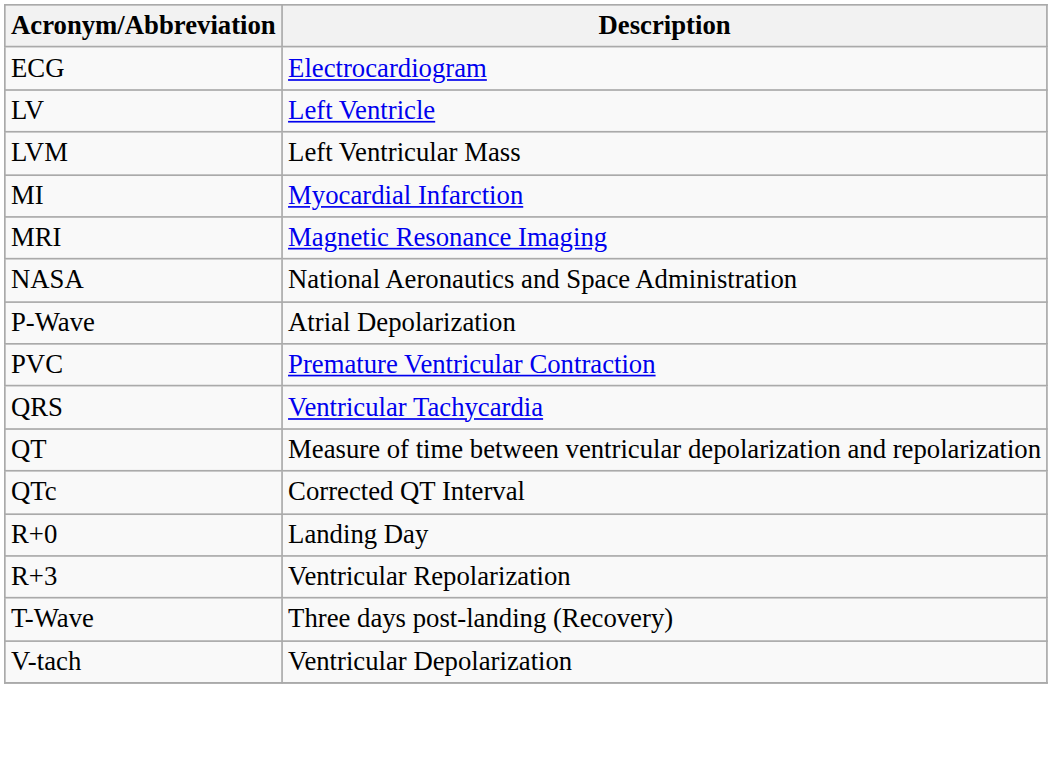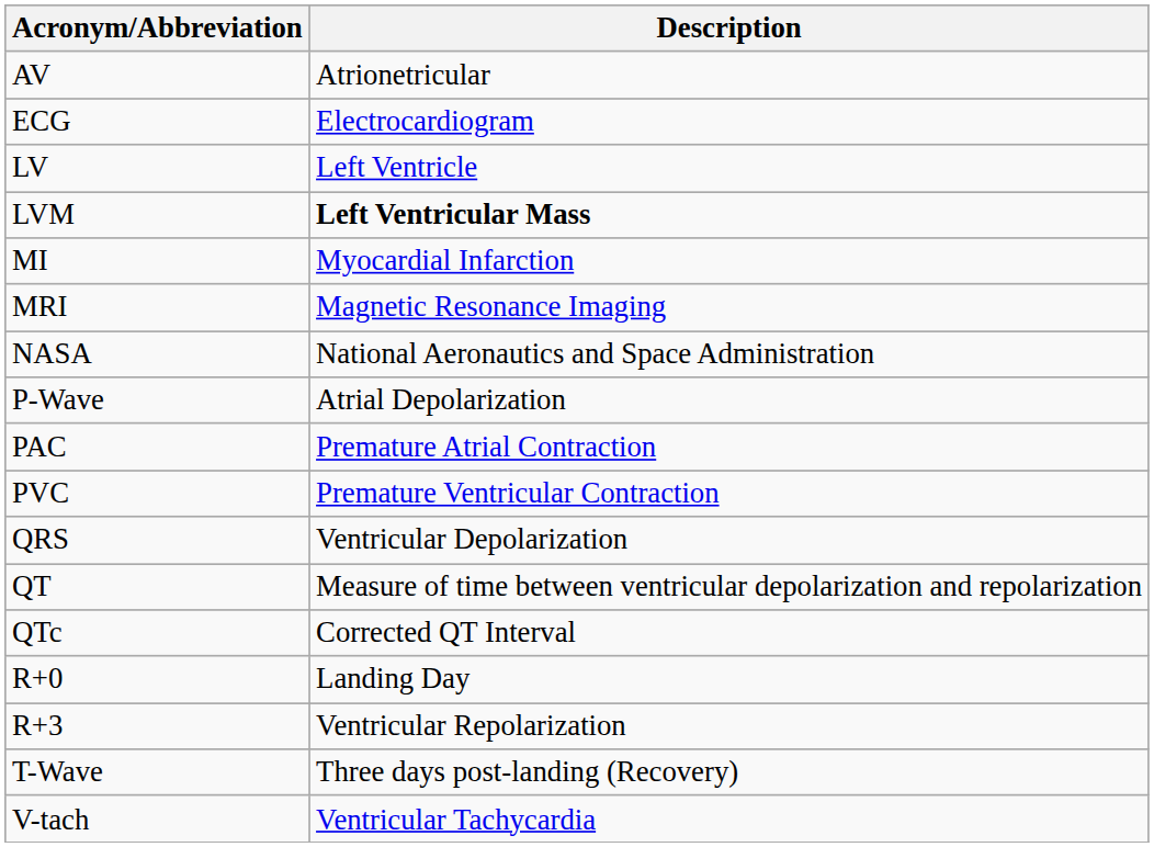 <table class="wikitable" border="1">
 <tr>
 <th>Acronym/Abbreviation</th>
 <th>Description</th>
+</tr>
+<tr>
+<td>AV</td>
+<td>Atrionetricular</td>
 </tr>
 <tr>
 <td>ECG</td>
 <td><a href='#'>Electrocardiogram</a></td>
 </tr>
 <tr>
 <td>LV</td>
 <td><a href='#'>Left Ventricle</a></td>
 </tr>
 <tr>
 <td>LVM</td>
-<td>Left Ventricular Mass</td>
+<td><strong>Left Ventricular Mass</strong></td>
 </tr>
 <tr>
 <td>MI</td>
 <td><a href='#'>Myocardial Infarction</a></td>
 </tr>
 <tr>
 <td>MRI</td>
 <td><a href='#'>Magnetic Resonance Imaging</a></td>
 </tr>
 <tr>
 <td>NASA</td>
 <td>National Aeronautics and Space Administration</td>
 </tr>
 <tr>
 <td>P-Wave</td>
 <td>Atrial Depolarization</td>
 </tr>
 <tr>
+<td>PAC</td>
+<td><a href='#'>Premature Atrial Contraction</a></td>
+</tr>
+<tr>
 <td>PVC</td>
 <td><a href='#'>Premature Ventricular Contraction</a></td>
 </tr>
 <tr>
 <td>QRS</td>
-<td><a href='#'>Ventricular Tachycardia</a></td>
+<td>Ventricular Depolarization</td>
 </tr>
 <tr>
 <td>QT</td>
 <td>Measure of time between ventricular depolarization and repolarization</td>
 </tr>
 <tr>
 <td>QTc</td>
 <td>Corrected QT Interval</td>
 </tr>
 <tr>
 <td>R+0</td>
 <td>Landing Day</td>
 </tr>
 <tr>
 <td>R+3</td>
 <td>Ventricular Repolarization</td>
 </tr>
 <tr>
 <td>T-Wave</td>
 <td>Three days post-landing (Recovery)</td>
 </tr>
 <tr>
 <td>V-tach</td>
-<td>Ventricular Depolarization</td>
+<td><a href='#'>Ventricular Tachycardia</a></td>
 </tr>
 <tr>
 </tr>
 </table>
